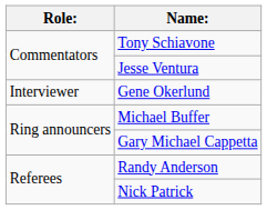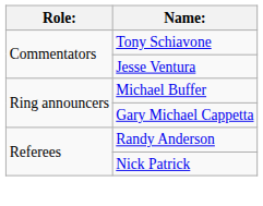 <table class=wikitable style="font-size:90%; margin: 0.5em 0 0.5em 1em; float: right; clear: right;">
 <tr>
 <th>Role:</th>
 <th>Name:</th>
 </tr>
 <tr>
 <td rowspan=2>Commentators</td>
 <td><a href='#'>Tony Schiavone</a></td>
 </tr>
 <tr>
 <td><a href='#'>Jesse Ventura</a></td>
-</tr>
-<tr>
-<td>Interviewer</td>
-<td><a href='#'>Gene Okerlund</a></td>
 </tr>
 <tr>
 <td rowspan=2>Ring announcers</td>
 <td><a href='#'>Michael Buffer</a></td>
 </tr>
 <tr>
 <td><a href='#'>Gary Michael Cappetta</a></td>
 </tr>
 <tr>
 <td rowspan=2>Referees</td>
 <td><a href='#'>Randy Anderson</a></td>
 </tr>
 <tr>
 <td><a href='#'>Nick Patrick</a></td>
 </tr>
 </table>
